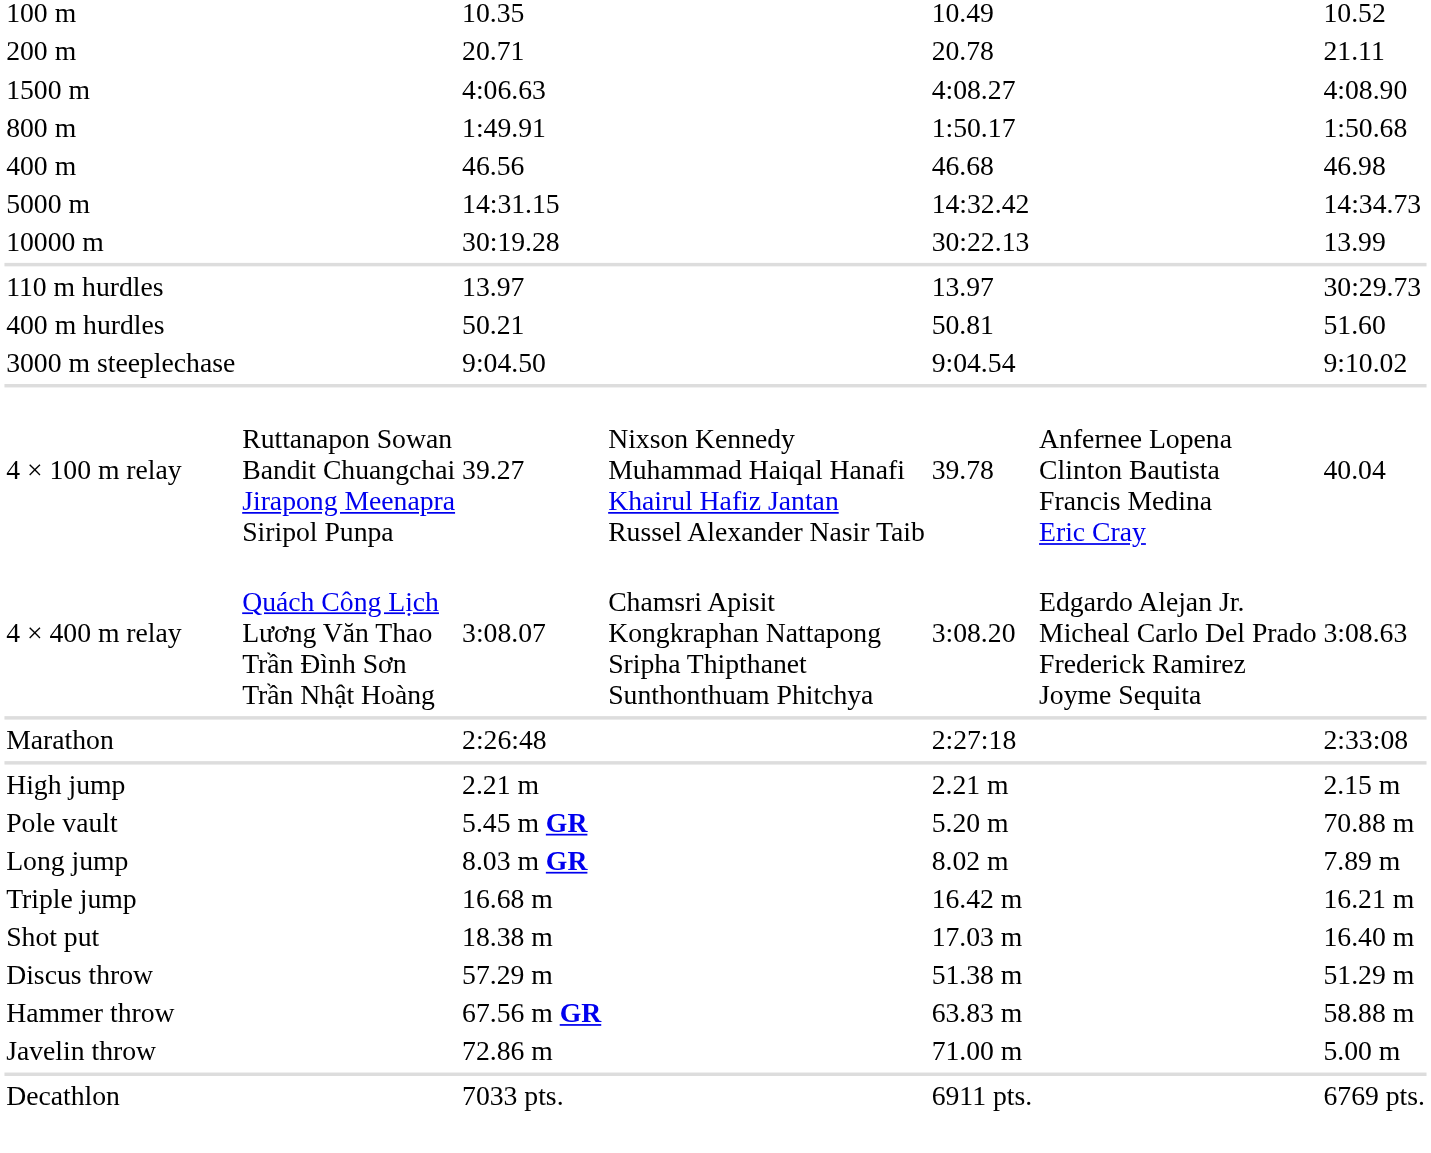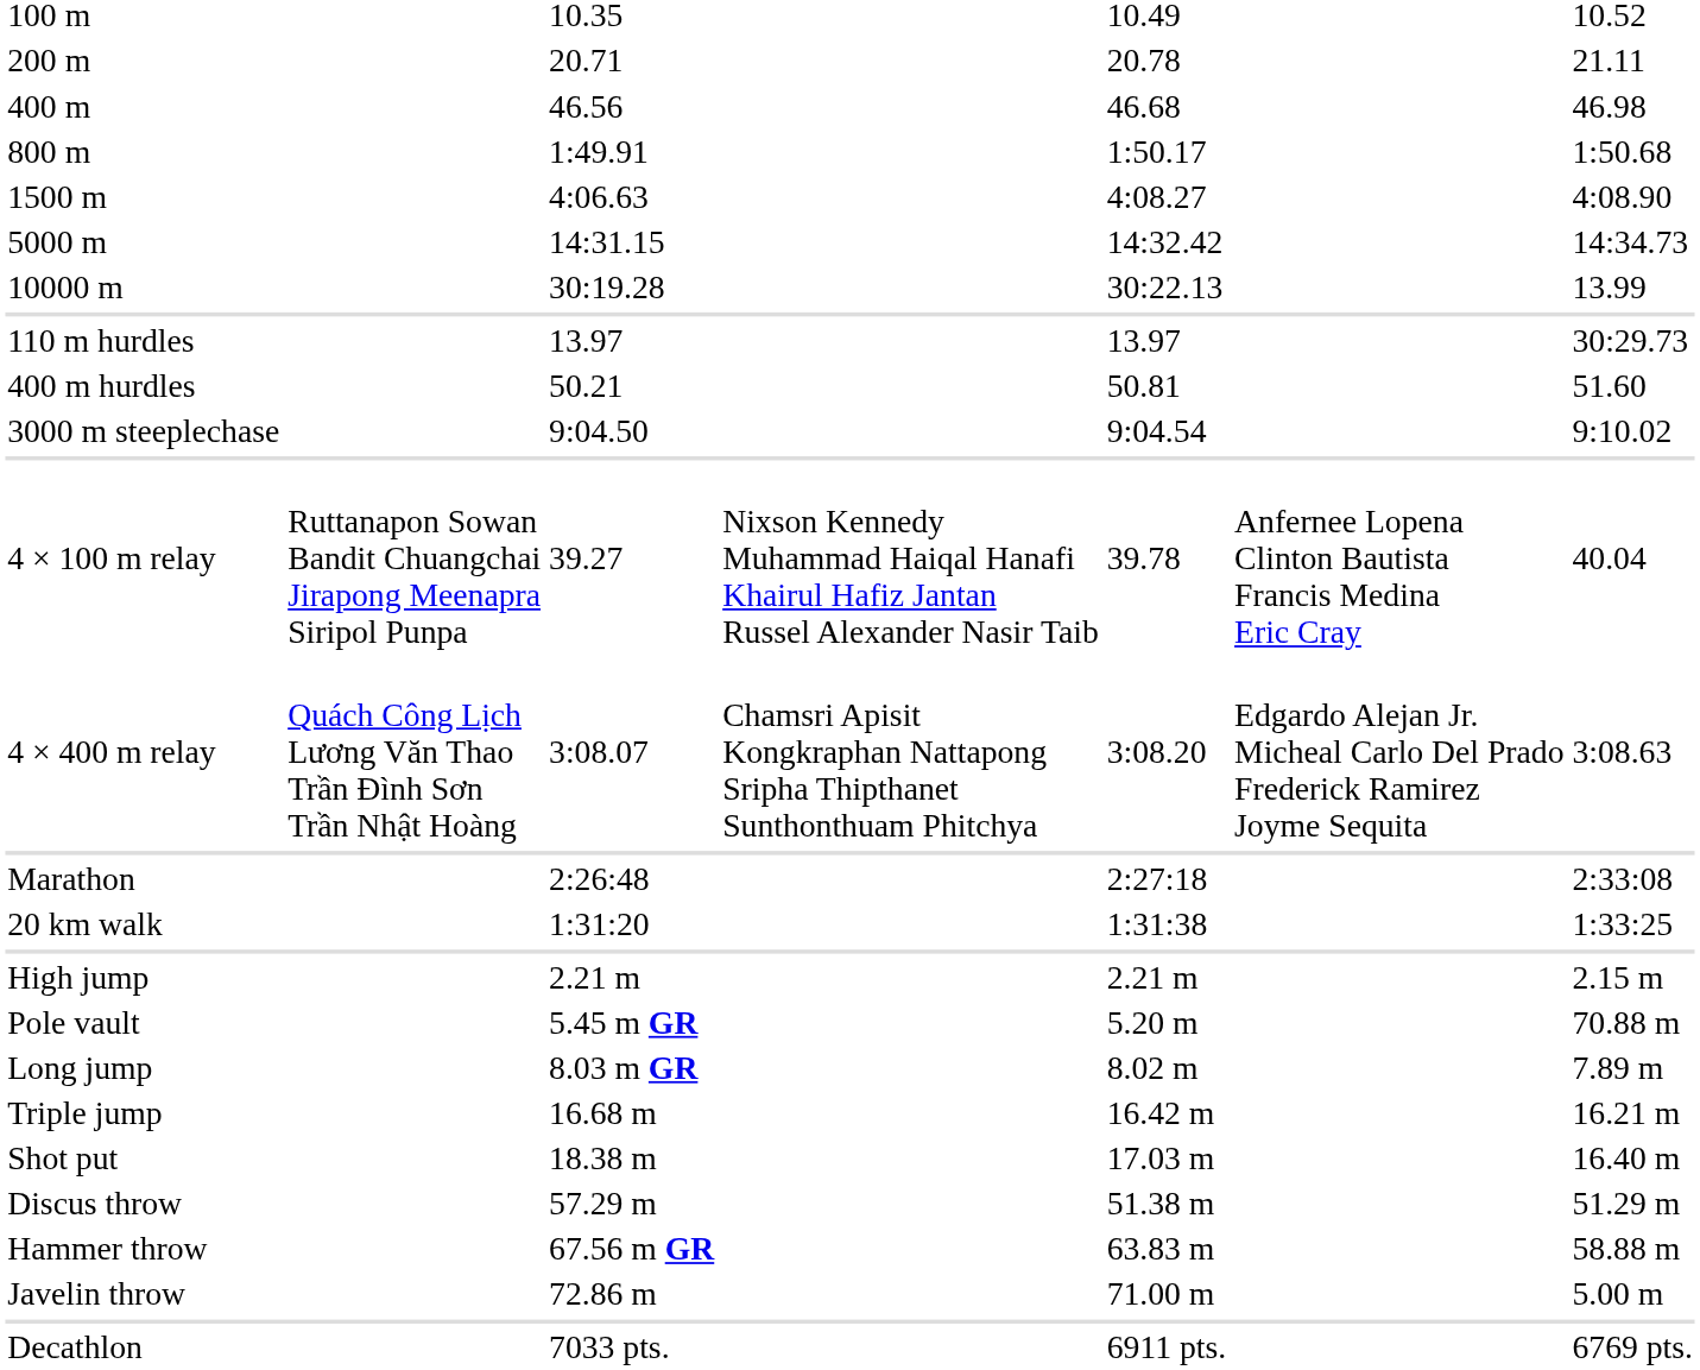 <table>
 <tr>
 <td>100 m</td>
 <td></td>
 <td>10.35</td>
 <td></td>
 <td>10.49</td>
 <td></td>
 <td>10.52</td>
 </tr>
 <tr>
 <td>200 m</td>
 <td></td>
 <td>20.71</td>
 <td></td>
 <td>20.78</td>
 <td></td>
 <td>21.11</td>
 </tr>
 <tr>
-<td>1500 m</td>
+<td>400 m</td>
 <td></td>
-<td>4:06.63</td>
+<td>46.56</td>
 <td></td>
-<td>4:08.27</td>
+<td>46.68</td>
 <td></td>
-<td>4:08.90</td>
+<td>46.98</td>
 </tr>
 <tr>
 <td>800 m</td>
 <td></td>
 <td>1:49.91</td>
 <td></td>
 <td>1:50.17</td>
 <td></td>
 <td>1:50.68</td>
 </tr>
 <tr>
-<td>400 m</td>
+<td>1500 m</td>
 <td></td>
-<td>46.56</td>
+<td>4:06.63</td>
 <td></td>
-<td>46.68</td>
+<td>4:08.27</td>
 <td></td>
-<td>46.98</td>
+<td>4:08.90</td>
 </tr>
 <tr>
 <td>5000 m</td>
 <td></td>
 <td>14:31.15</td>
 <td></td>
 <td>14:32.42</td>
 <td></td>
 <td>14:34.73</td>
 </tr>
 <tr>
 <td>10000 m</td>
 <td></td>
 <td>30:19.28</td>
 <td></td>
 <td>30:22.13</td>
 <td></td>
 <td>13.99</td>
 </tr>
 <tr style="background-color:#dddddd;">
 <td colspan="7"></td>
 </tr>
 <tr>
 <td>110 m hurdles</td>
 <td></td>
 <td>13.97</td>
 <td></td>
 <td>13.97</td>
 <td></td>
 <td>30:29.73</td>
 </tr>
 <tr>
 <td>400 m hurdles</td>
 <td></td>
 <td>50.21</td>
 <td></td>
 <td>50.81</td>
 <td></td>
 <td>51.60</td>
 </tr>
 <tr>
 <td>3000 m steeplechase</td>
 <td></td>
 <td>9:04.50</td>
 <td></td>
 <td>9:04.54</td>
 <td></td>
 <td>9:10.02</td>
 </tr>
 <tr style="background-color:#dddddd;">
 <td colspan="7"></td>
 </tr>
 <tr>
 <td>4 × 100 m relay</td>
 <td><br>Ruttanapon Sowan<br>Bandit Chuangchai<br><a href='#'>Jirapong Meenapra</a><br>Siripol Punpa</td>
 <td>39.27</td>
 <td><br>Nixson Kennedy<br>Muhammad Haiqal Hanafi<br><a href='#'>Khairul Hafiz Jantan</a><br>Russel Alexander Nasir Taib</td>
 <td>39.78</td>
 <td><br>Anfernee Lopena<br>Clinton Bautista<br>Francis Medina<br><a href='#'>Eric Cray</a></td>
 <td>40.04</td>
 </tr>
 <tr>
 <td>4 × 400 m relay</td>
 <td><br><a href='#'>Quách Công Lịch</a><br>Lương Văn Thao<br>Trần Đình Sơn<br>Trần Nhật Hoàng</td>
 <td>3:08.07</td>
 <td><br>Chamsri Apisit<br>Kongkraphan Nattapong<br>Sripha Thipthanet<br> Sunthonthuam Phitchya</td>
 <td>3:08.20</td>
 <td><br>Edgardo Alejan Jr.<br>Micheal Carlo Del Prado<br>Frederick Ramirez<br>Joyme Sequita</td>
 <td>3:08.63</td>
 </tr>
 <tr style="background-color:#dddddd;">
 <td colspan="7"></td>
 </tr>
 <tr>
 <td>Marathon</td>
 <td></td>
 <td>2:26:48</td>
 <td></td>
 <td>2:27:18</td>
 <td></td>
 <td>2:33:08</td>
+</tr>
+<tr>
+<td>20 km walk</td>
+<td></td>
+<td>1:31:20</td>
+<td></td>
+<td>1:31:38</td>
+<td></td>
+<td>1:33:25</td>
 </tr>
 <tr style="background-color:#dddddd;">
 <td colspan="7"></td>
 </tr>
 <tr>
 <td>High jump</td>
 <td></td>
 <td>2.21 m</td>
 <td></td>
 <td>2.21 m</td>
 <td></td>
 <td>2.15 m</td>
 </tr>
 <tr>
 <td>Pole vault</td>
 <td></td>
 <td>5.45 m <strong><a href='#'>GR</a></strong></td>
 <td></td>
 <td>5.20 m</td>
 <td></td>
 <td>70.88 m</td>
 </tr>
 <tr>
 <td>Long jump</td>
 <td></td>
 <td>8.03 m <strong><a href='#'>GR</a></strong></td>
 <td></td>
 <td>8.02 m</td>
 <td></td>
 <td>7.89 m</td>
 </tr>
 <tr>
 <td>Triple jump</td>
 <td></td>
 <td>16.68 m</td>
 <td></td>
 <td>16.42 m</td>
 <td></td>
 <td>16.21 m</td>
 </tr>
 <tr>
 <td>Shot put</td>
 <td></td>
 <td>18.38 m</td>
 <td></td>
 <td>17.03 m</td>
 <td></td>
 <td>16.40 m</td>
 </tr>
 <tr>
 <td>Discus throw</td>
 <td></td>
 <td>57.29 m</td>
 <td></td>
 <td>51.38 m</td>
 <td></td>
 <td>51.29 m</td>
 </tr>
 <tr>
 <td>Hammer throw</td>
 <td></td>
 <td>67.56 m <strong><a href='#'>GR</a></strong></td>
 <td></td>
 <td>63.83 m</td>
 <td></td>
 <td>58.88 m</td>
 </tr>
 <tr>
 <td>Javelin throw</td>
 <td></td>
 <td>72.86 m</td>
 <td></td>
 <td>71.00 m</td>
 <td></td>
 <td>5.00 m</td>
 </tr>
 <tr style="background-color:#dddddd;">
 <td colspan="7"></td>
 </tr>
 <tr>
 <td>Decathlon</td>
 <td></td>
 <td>7033 pts.</td>
 <td></td>
 <td>6911 pts.</td>
 <td></td>
 <td>6769 pts.</td>
 </tr>
 </table>
